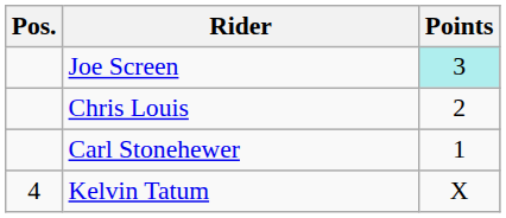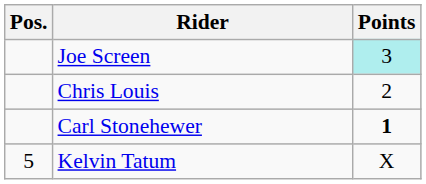 <table class=wikitable style="font-size:93%;">
 <tr>
 <th width=25px>Pos.</th>
 <th width=200px>Rider</th>
 <th width=40px>Points</th>
 </tr>
 <tr align=center>
 <td></td>
 <td align=left><a href='#'>Joe Screen</a></td>
 <td style="background: paleturquoise;">3</td>
 </tr>
 <tr align=center>
 <td></td>
 <td align=left><a href='#'>Chris Louis</a></td>
 <td>2</td>
 </tr>
 <tr align=center>
 <td></td>
 <td align=left><a href='#'>Carl Stonehewer</a></td>
-<td>1</td>
+<td><strong>1</strong></td>
 </tr>
 <tr align=center>
-<td>4</td>
+<td>5</td>
 <td align=left><a href='#'>Kelvin Tatum</a></td>
 <td>X</td>
 </tr>
 </table>
